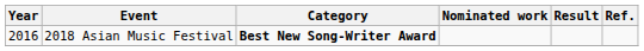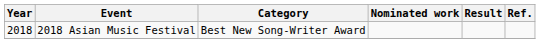 <table class="wikitable sortable">
 <tr>
 <th>Year</th>
 <th>Event</th>
 <th>Category</th>
 <th>Nominated work</th>
 <th>Result</th>
 <th>Ref.</th>
 </tr>
 <tr>
-<td>2016</td>
+<td>2018</td>
 <td>2018 Asian Music Festival</td>
-<td><strong>Best New Song-Writer Award</strong></td>
+<td>Best New Song-Writer Award</td>
 <td></td>
 <td></td>
 <td></td>
 </tr>
 <tr>
 </tr>
 </table>
